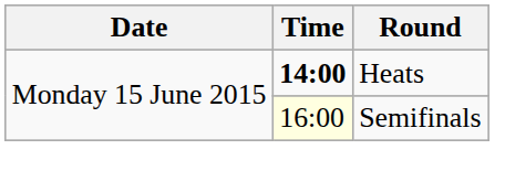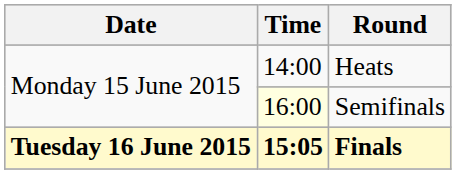 <table class="wikitable">
 <tr>
 <th>Date</th>
 <th>Time</th>
 <th>Round</th>
 </tr>
 <tr>
 <td rowspan=2>Monday 15 June 2015</td>
-<td><strong>14:00</strong></td>
+<td>14:00</td>
 <td>Heats</td>
 </tr>
 <tr>
 <td style="background: lightyellow;">16:00</td>
 <td>Semifinals</td>
 </tr>
+<tr>
+<td style=background:lemonchiffon><strong>Tuesday 16 June 2015</strong></td>
+<td style=background:lemonchiffon><strong>15:05</strong></td>
+<td style=background:lemonchiffon><strong>Finals</strong></td>
+</tr>
 </table>
